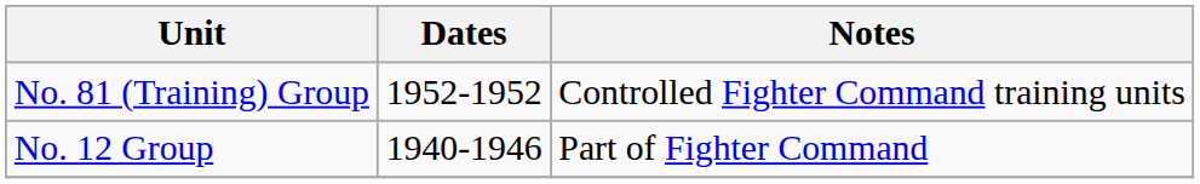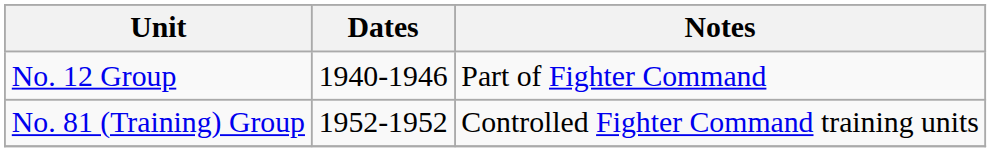 <table class="wikitable">
 <tr>
 <th>Unit</th>
 <th>Dates</th>
 <th>Notes</th>
 </tr>
 <tr>
+<td><a href='#'>No. 12 Group</a></td>
+<td>1940-1946</td>
+<td>Part of <a href='#'>Fighter Command</a></td>
+</tr>
+<tr>
 <td><a href='#'>No. 81 (Training) Group</a></td>
 <td>1952-1952</td>
 <td>Controlled <a href='#'>Fighter Command</a> training units</td>
 </tr>
 <tr>
-<td><a href='#'>No. 12 Group</a></td>
-<td>1940-1946</td>
-<td>Part of <a href='#'>Fighter Command</a></td>
-</tr>
-<tr>
 </tr>
 </table>
